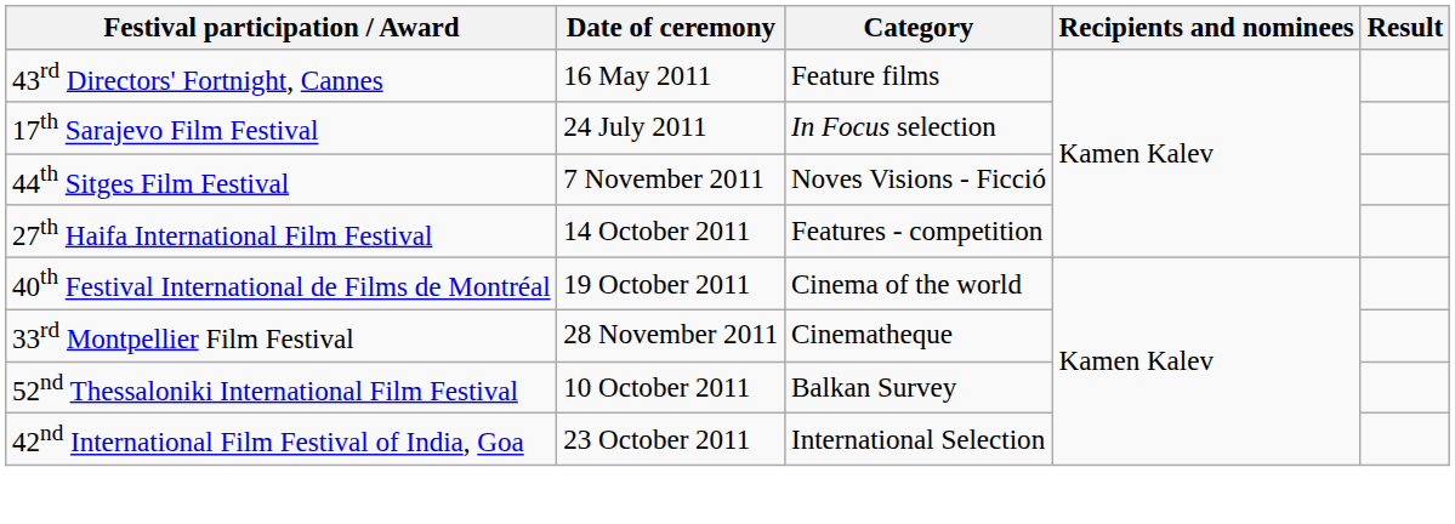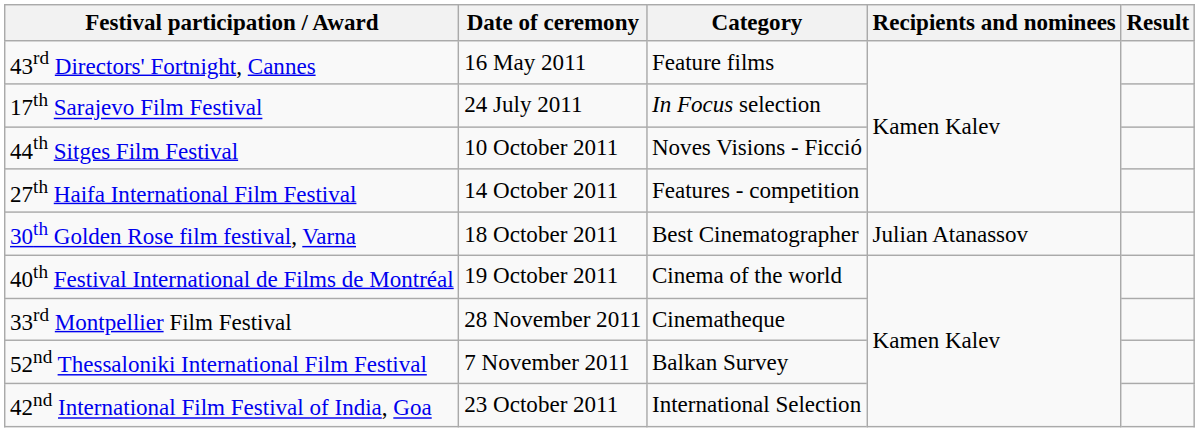 <table class="wikitable">
 <tr>
 <th scope="col">Festival participation / Award</th>
 <th scope="col">Date of ceremony</th>
 <th scope="col">Category</th>
 <th scope="col">Recipients and nominees</th>
 <th scope="col">Result</th>
 </tr>
 <tr>
 <td>43<sup>rd</sup> <a href='#'>Directors' Fortnight</a>, <a href='#'>Cannes</a></td>
 <td>16 May 2011</td>
 <td>Feature films</td>
 <td rowspan="4">Kamen Kalev</td>
 <td></td>
 </tr>
 <tr>
 <td>17<sup>th</sup> <a href='#'>Sarajevo Film Festival</a></td>
 <td>24 July 2011</td>
 <td><em>In Focus</em> selection</td>
 <td></td>
 </tr>
 <tr>
 <td>44<sup>th</sup> <a href='#'>Sitges Film Festival</a></td>
-<td>7 November 2011</td>
+<td>10 October 2011</td>
 <td>Noves Visions - Ficció</td>
 <td></td>
 </tr>
 <tr>
 <td>27<sup>th</sup> <a href='#'>Haifa International Film Festival</a></td>
 <td>14 October 2011</td>
 <td>Features - competition</td>
+<td></td>
+</tr>
+<tr>
+<td><a href='#'>30<sup>th</sup> Golden Rose film festival</a>, <a href='#'>Varna</a></td>
+<td>18 October 2011</td>
+<td style=white-space:nowrap>Best Cinematographer</td>
+<td>Julian Atanassov</td>
 <td></td>
 </tr>
 <tr>
 <td style=white-space:nowrap>40<sup>th</sup> <a href='#'>Festival International de Films de Montréal</a></td>
 <td>19 October 2011</td>
 <td>Cinema of the world</td>
 <td rowspan="4">Kamen Kalev</td>
 <td></td>
 </tr>
 <tr>
 <td>33<sup>rd</sup> <a href='#'>Montpellier</a> Film Festival</td>
 <td style=white-space:nowrap>28 November 2011</td>
 <td>Cinematheque</td>
 <td></td>
 </tr>
 <tr>
 <td>52<sup>nd</sup> <a href='#'>Thessaloniki International Film Festival</a></td>
-<td>10 October 2011</td>
+<td>7 November 2011</td>
 <td>Balkan Survey</td>
 <td></td>
 </tr>
 <tr>
 <td>42<sup>nd</sup> <a href='#'>International Film Festival of India</a>, <a href='#'>Goa</a></td>
 <td>23 October 2011</td>
 <td>International Selection</td>
 <td></td>
 </tr>
 </table>
